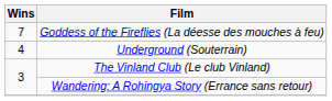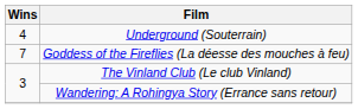 <table class="wikitable" style="text-align:center;">
 <tr>
 <th scope="col" width="17">Wins</th>
 <th scope="col" align="center">Film</th>
 </tr>
 <tr>
+<td rowspan="1" style="text-align:center;">4</td>
+<td><em><a href='#'>Underground</a> (Souterrain)</em></td>
+</tr>
+<tr>
 <td rowspan="1" style="text-align:center;">7</td>
 <td><em><a href='#'>Goddess of the Fireflies</a> (La déesse des mouches à feu)</em></td>
-</tr>
-<tr>
-<td rowspan="1" style="text-align:center;">4</td>
-<td><em><a href='#'>Underground</a> (Souterrain)</em></td>
 </tr>
 <tr>
 <td rowspan="2" style="text-align:center;">3</td>
 <td><em><a href='#'>The Vinland Club</a> (Le club Vinland)</em></td>
 </tr>
 <tr>
 <td><em><a href='#'>Wandering: A Rohingya Story</a> (Errance sans retour)</em></td>
 </tr>
 <tr>
 </tr>
 </table>
